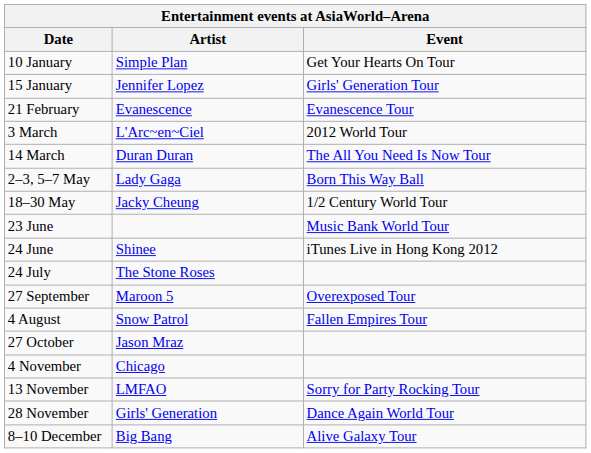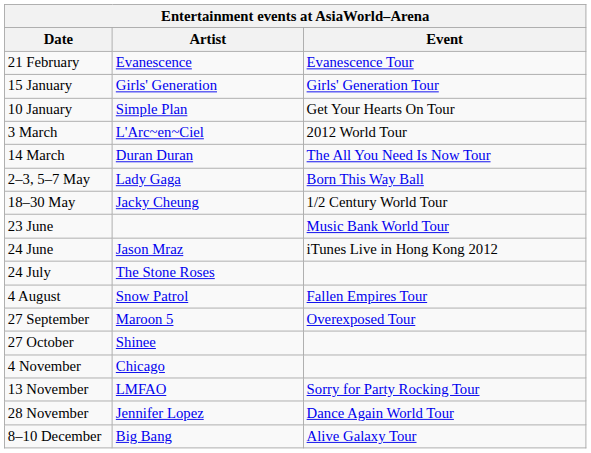 <table class="wikitable">
 <tr>
 <th colspan="3">Entertainment events at AsiaWorld–Arena</th>
 </tr>
 <tr>
 <th width=110>Date</th>
 <th width=200>Artist</th>
 <th width=300>Event</th>
 </tr>
 <tr>
+<td>21 February</td>
+<td><a href='#'>Evanescence</a></td>
+<td><a href='#'>Evanescence Tour</a></td>
+</tr>
+<tr>
+<td>15 January</td>
+<td><a href='#'>Girls' Generation</a></td>
+<td><a href='#'>Girls' Generation Tour</a></td>
+</tr>
+<tr>
 <td>10 January</td>
 <td><a href='#'>Simple Plan</a></td>
 <td>Get Your Hearts On Tour</td>
-</tr>
-<tr>
-<td>15 January</td>
-<td><a href='#'>Jennifer Lopez</a></td>
-<td><a href='#'>Girls' Generation Tour</a></td>
-</tr>
-<tr>
-<td>21 February</td>
-<td><a href='#'>Evanescence</a></td>
-<td><a href='#'>Evanescence Tour</a></td>
 </tr>
 <tr>
 <td>3 March</td>
 <td><a href='#'>L'Arc~en~Ciel</a></td>
 <td>2012 World Tour</td>
 </tr>
 <tr>
 <td>14 March</td>
 <td><a href='#'>Duran Duran</a></td>
 <td><a href='#'>The All You Need Is Now Tour</a></td>
 </tr>
 <tr>
 <td>2–3, 5–7 May</td>
 <td><a href='#'>Lady Gaga</a></td>
 <td><a href='#'>Born This Way Ball</a></td>
 </tr>
 <tr>
 <td>18–30 May</td>
 <td><a href='#'>Jacky Cheung</a></td>
 <td>1/2 Century World Tour</td>
 </tr>
 <tr>
 <td>23 June</td>
 <td></td>
 <td><a href='#'>Music Bank World Tour</a></td>
 </tr>
 <tr>
 <td>24 June</td>
-<td><a href='#'>Shinee</a></td>
+<td><a href='#'>Jason Mraz</a></td>
 <td>iTunes Live in Hong Kong 2012</td>
 </tr>
 <tr>
 <td>24 July</td>
 <td><a href='#'>The Stone Roses</a></td>
 <td></td>
 </tr>
 <tr>
+<td>4 August</td>
+<td><a href='#'>Snow Patrol</a></td>
+<td><a href='#'>Fallen Empires Tour</a></td>
+</tr>
+<tr>
 <td>27 September</td>
 <td><a href='#'>Maroon 5</a></td>
 <td><a href='#'>Overexposed Tour</a></td>
 </tr>
 <tr>
-<td>4 August</td>
-<td><a href='#'>Snow Patrol</a></td>
-<td><a href='#'>Fallen Empires Tour</a></td>
-</tr>
-<tr>
 <td>27 October</td>
-<td><a href='#'>Jason Mraz</a></td>
+<td><a href='#'>Shinee</a></td>
 <td></td>
 </tr>
 <tr>
 <td>4 November</td>
 <td><a href='#'>Chicago</a></td>
 <td></td>
 </tr>
 <tr>
 <td>13 November</td>
 <td><a href='#'>LMFAO</a></td>
 <td><a href='#'>Sorry for Party Rocking Tour</a></td>
 </tr>
 <tr>
 <td>28 November</td>
-<td><a href='#'>Girls' Generation</a></td>
+<td><a href='#'>Jennifer Lopez</a></td>
 <td><a href='#'>Dance Again World Tour</a></td>
 </tr>
 <tr>
 <td>8–10 December</td>
 <td><a href='#'>Big Bang</a></td>
 <td><a href='#'>Alive Galaxy Tour</a></td>
 </tr>
 </table>
